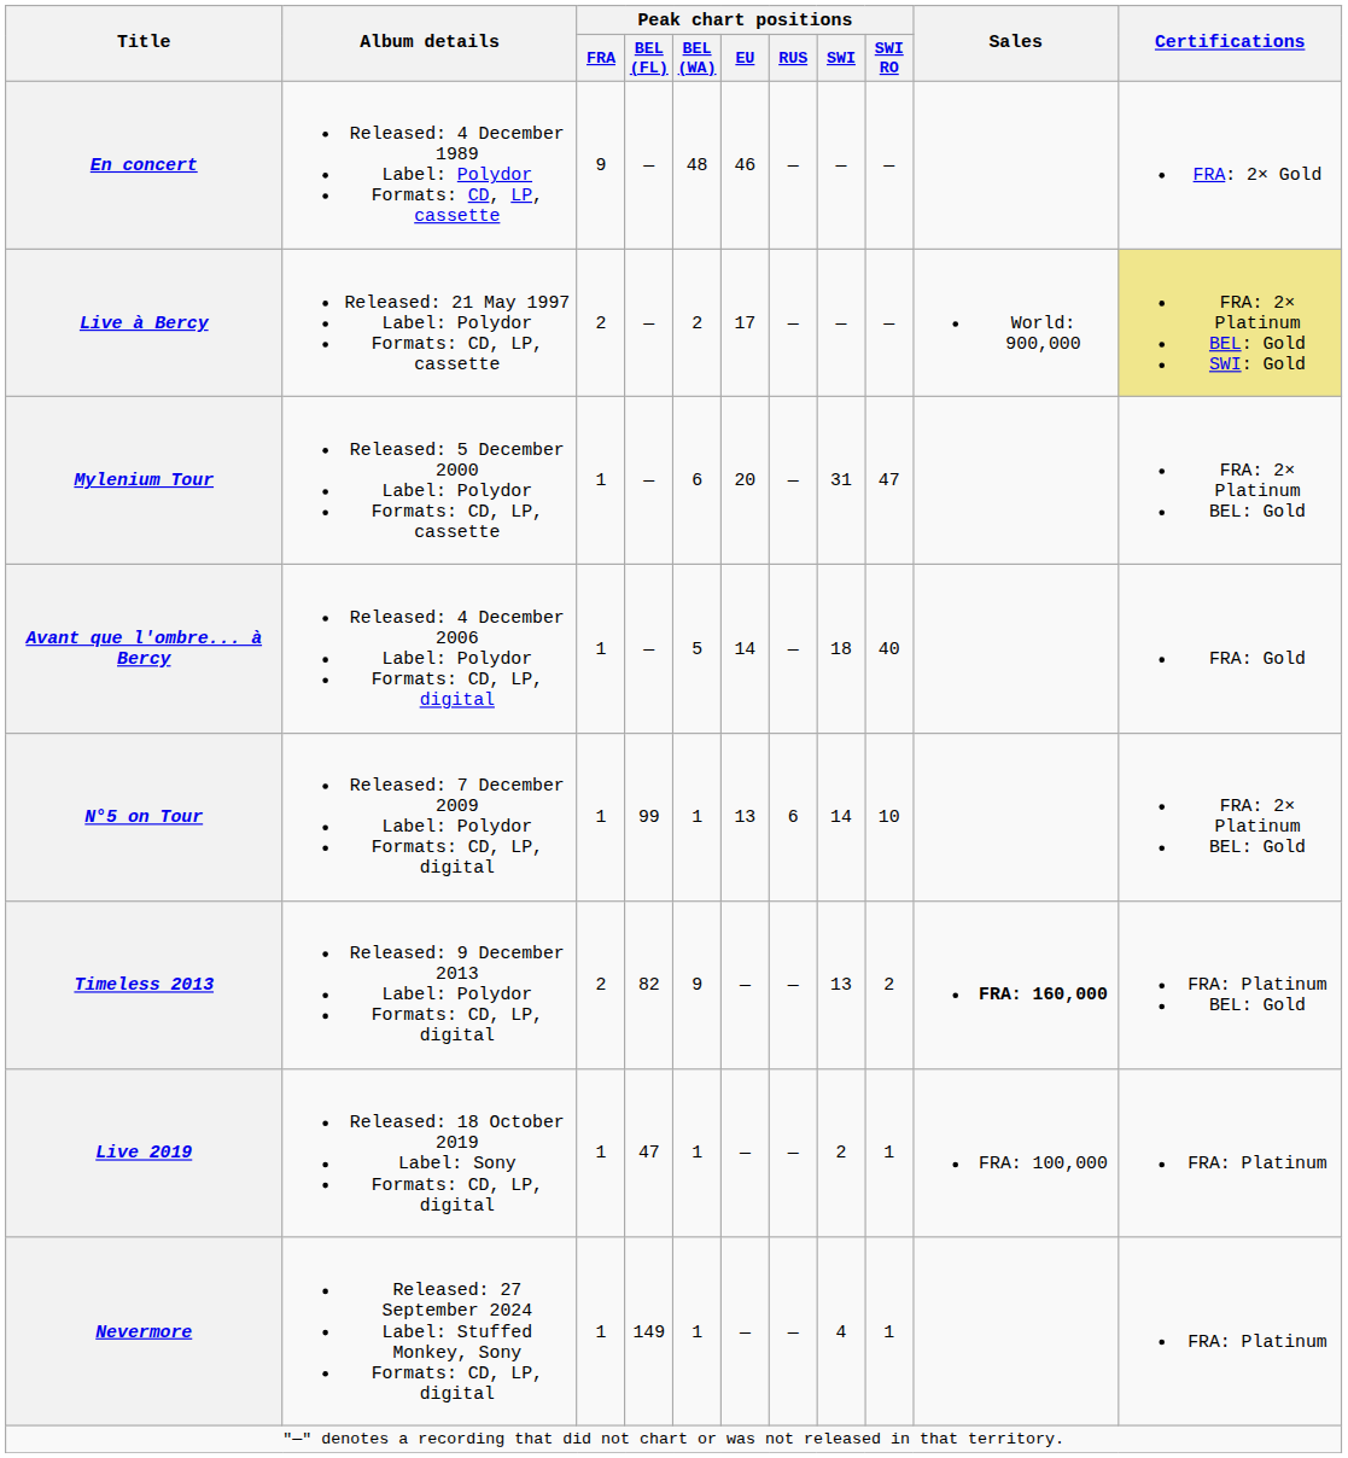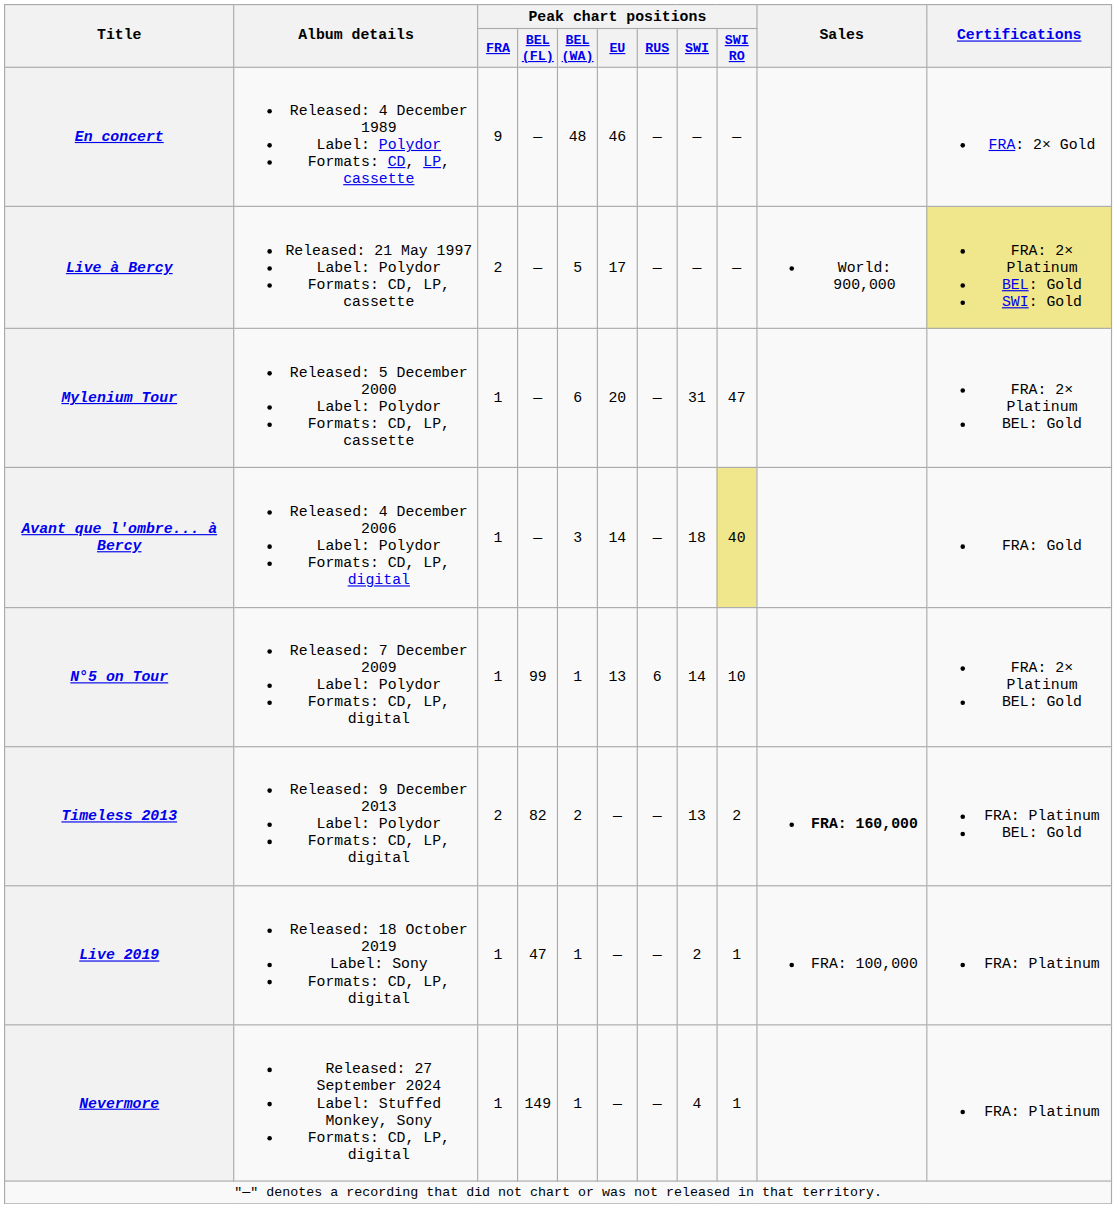 <table class="wikitable plainrowheaders" style="text-align:center;">
 <tr>
 <th scope="col" rowspan="2" style="width:15em;">Title</th>
 <th scope="col" rowspan="2" style="width:16em;">Album details</th>
 <th scope="col" colspan="7">Peak chart positions</th>
 <th scope="col" rowspan="2" style="width:11em;">Sales</th>
 <th scope="col" rowspan="2" style="width:12em;"><a href='#'>Certifications</a></th>
 </tr>
 <tr>
 <th scope="col" style="width:2.5em;font-size:90%;"><a href='#'>FRA</a><br></th>
 <th scope="col" style="width:2.5em;font-size:90%;"><a href='#'>BEL (FL)</a><br></th>
 <th scope="col" style="width:2.5em;font-size:90%;"><a href='#'>BEL (WA)</a><br></th>
 <th scope="col" style="width:2.5em;font-size:90%;"><a href='#'>EU</a><br></th>
 <th scope="col" style="width:2.5em;font-size:90%;"><a href='#'>RUS</a><br></th>
 <th scope="col" style="width:2.5em;font-size:90%;"><a href='#'>SWI</a><br></th>
 <th scope="col" style="width:2.5em;font-size:90%;"><a href='#'>SWI RO</a><br></th>
 </tr>
 <tr>
 <th scope="row"><em><a href='#'>En concert</a></em></th>
 <td><br><ul><li>Released: 4 December 1989</li><li>Label: <a href='#'>Polydor</a></li><li>Formats: <a href='#'>CD</a>, <a href='#'>LP</a>, <a href='#'>cassette</a></li></ul></td>
 <td>9</td>
 <td>—</td>
 <td>48</td>
 <td>46</td>
 <td>—</td>
 <td>—</td>
 <td>—</td>
 <td></td>
 <td><br><ul><li><a href='#'>FRA</a>: 2× Gold</li></ul></td>
 </tr>
 <tr>
 <th scope="row"><em><a href='#'>Live à Bercy</a></em></th>
 <td><br><ul><li>Released: 21 May 1997</li><li>Label: Polydor</li><li>Formats: CD, LP, cassette</li></ul></td>
 <td>2</td>
 <td>—</td>
-<td>2</td>
+<td>5</td>
 <td>17</td>
 <td>—</td>
 <td>—</td>
 <td>—</td>
 <td><br><ul><li>World: 900,000</li></ul></td>
 <td style="background: khaki;"><br><ul><li>FRA: 2× Platinum</li><li><a href='#'>BEL</a>: Gold</li><li><a href='#'>SWI</a>: Gold</li></ul></td>
 </tr>
 <tr>
 <th scope="row"><em><a href='#'>Mylenium Tour</a></em></th>
 <td><br><ul><li>Released: 5 December 2000</li><li>Label: Polydor</li><li>Formats: CD, LP, cassette</li></ul></td>
 <td>1</td>
 <td>—</td>
 <td>6</td>
 <td>20</td>
 <td>—</td>
 <td>31</td>
 <td>47</td>
 <td></td>
 <td><br><ul><li>FRA: 2× Platinum</li><li>BEL: Gold</li></ul></td>
 </tr>
 <tr>
 <th scope="row"><em><a href='#'>Avant que l'ombre... à Bercy</a></em></th>
 <td><br><ul><li>Released: 4 December 2006</li><li>Label: Polydor</li><li>Formats: CD, LP, <a href='#'>digital</a></li></ul></td>
 <td>1</td>
 <td>—</td>
-<td>5</td>
+<td>3</td>
 <td>14</td>
 <td>—</td>
 <td>18</td>
-<td>40</td>
+<td style="background: khaki;">40</td>
 <td></td>
 <td><br><ul><li>FRA: Gold</li></ul></td>
 </tr>
 <tr>
 <th scope="row"><em><a href='#'>N°5 on Tour</a></em></th>
 <td><br><ul><li>Released: 7 December 2009</li><li>Label: Polydor</li><li>Formats: CD, LP, digital</li></ul></td>
 <td>1</td>
 <td>99</td>
 <td>1</td>
 <td>13</td>
 <td>6</td>
 <td>14</td>
 <td>10</td>
 <td></td>
 <td><br><ul><li>FRA: 2× Platinum</li><li>BEL: Gold</li></ul></td>
 </tr>
 <tr>
 <th scope="row"><em><a href='#'>Timeless 2013</a></em></th>
 <td><br><ul><li>Released: 9 December 2013</li><li>Label: Polydor</li><li>Formats: CD, LP, digital</li></ul></td>
 <td>2</td>
 <td>82</td>
-<td>9</td>
+<td>2</td>
 <td>—</td>
 <td>—</td>
 <td>13</td>
 <td>2</td>
 <td><strong><br><ul><li>FRA: 160,000</li></ul></strong></td>
 <td><br><ul><li>FRA: Platinum</li><li>BEL: Gold</li></ul></td>
 </tr>
 <tr>
 <th scope="row"><em><a href='#'>Live 2019</a></em></th>
 <td><br><ul><li>Released: 18 October 2019</li><li>Label: Sony</li><li>Formats: CD, LP, digital</li></ul></td>
 <td>1</td>
 <td>47</td>
 <td>1</td>
 <td>—</td>
 <td>—</td>
 <td>2</td>
 <td>1</td>
 <td><br><ul><li>FRA: 100,000</li></ul></td>
 <td><br><ul><li>FRA: Platinum</li></ul></td>
 </tr>
 <tr>
 <th scope="row"><em><a href='#'>Nevermore</a></em></th>
 <td><br><ul><li>Released: 27 September 2024</li><li>Label: Stuffed Monkey, Sony</li><li>Formats: CD, LP, digital</li></ul></td>
 <td>1</td>
 <td>149</td>
 <td>1</td>
 <td>—</td>
 <td>—</td>
 <td>4</td>
 <td>1</td>
 <td></td>
 <td><br><ul><li>FRA: Platinum</li></ul></td>
 </tr>
 <tr>
 <td colspan="14" style="font-size:90%">"—" denotes a recording that did not chart or was not released in that territory.</td>
 </tr>
 </table>
